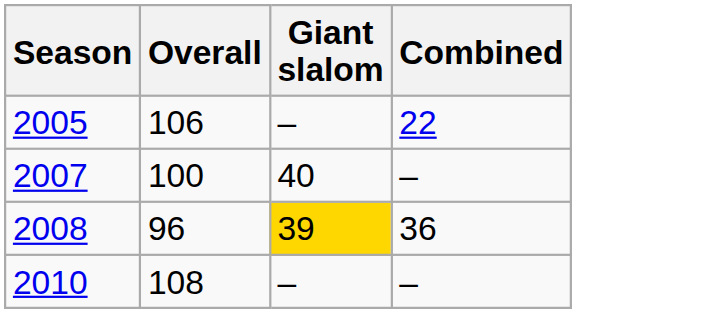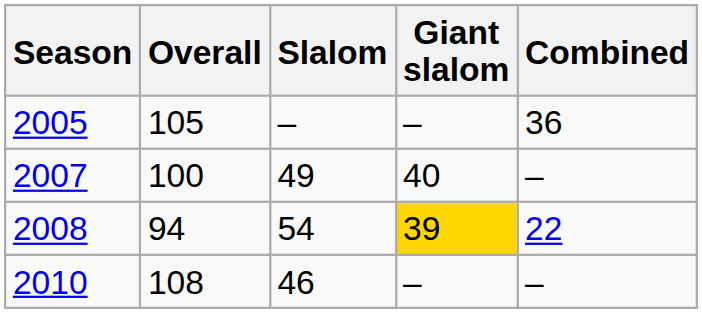 <table class=wikitable style="font-size:95%;" style="text-align:center">
 <tr>
 <th>Season</th>
 <th>Overall</th>
+<th>Slalom</th>
 <th>Giant<br>slalom</th>
 <th>Combined</th>
 </tr>
 <tr>
 <td><a href='#'>2005</a></td>
-<td>106</td>
+<td>105</td>
 <td>–</td>
-<td><a href='#'>22</a></td>
+<td>–</td>
+<td>36</td>
 </tr>
 <tr>
 <td><a href='#'>2007</a></td>
 <td>100</td>
+<td>49</td>
 <td>40</td>
 <td>–</td>
 </tr>
 <tr>
 <td><a href='#'>2008</a></td>
-<td>96</td>
+<td>94</td>
+<td>54</td>
 <td style="background: gold;">39</td>
-<td>36</td>
+<td><a href='#'>22</a></td>
 </tr>
 <tr>
 <td><a href='#'>2010</a></td>
 <td>108</td>
+<td>46</td>
 <td>–</td>
 <td>–</td>
 </tr>
 </table>
